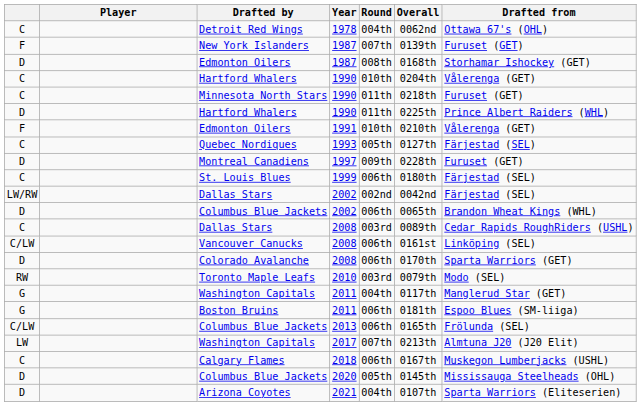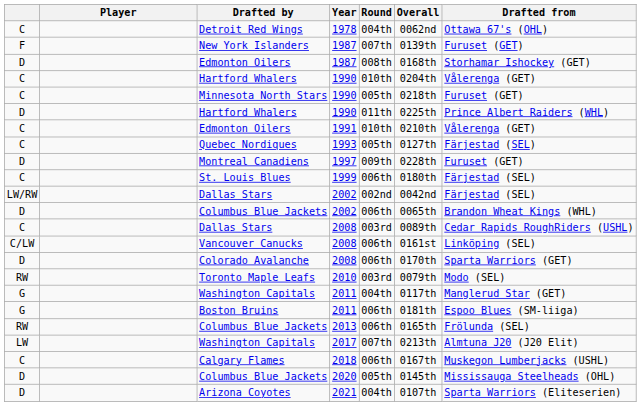 <table class="wikitable sortable" style="text-align: center;">
 <tr>
 <th></th>
 <th style="width:15em">Player</th>
 <th>Drafted by</th>
 <th>Year</th>
 <th>Round</th>
 <th>Overall</th>
 <th>Drafted from</th>
 </tr>
 <tr>
 <td>C</td>
 <td align="left"></td>
 <td align="left"><a href='#'>Detroit Red Wings</a></td>
 <td><a href='#'>1978</a></td>
 <td><span>00</span>4th</td>
 <td><span>00</span>62nd</td>
 <td align="left"><a href='#'>Ottawa 67's</a> (<a href='#'>OHL</a>)</td>
 </tr>
 <tr>
 <td>F</td>
 <td align="left"></td>
 <td align="left"><a href='#'>New York Islanders</a></td>
 <td><a href='#'>1987</a></td>
 <td><span>00</span>7th</td>
 <td><span>0</span>139th</td>
 <td align="left"><a href='#'>Furuset</a> (<a href='#'>GET</a>)</td>
 </tr>
 <tr>
 <td>D</td>
 <td align="left"></td>
 <td align="left"><a href='#'>Edmonton Oilers</a></td>
 <td><a href='#'>1987</a></td>
 <td><span>00</span>8th</td>
 <td><span>0</span>168th</td>
 <td align="left"><a href='#'>Storhamar Ishockey</a> (GET)</td>
 </tr>
 <tr>
 <td>C</td>
 <td align="left"></td>
 <td align="left"><a href='#'>Hartford Whalers</a></td>
 <td><a href='#'>1990</a></td>
 <td><span>0</span>10th</td>
 <td><span>0</span>204th</td>
 <td align="left"><a href='#'>Vålerenga</a> (GET)</td>
 </tr>
 <tr>
 <td>C</td>
 <td align="left"></td>
 <td align="left"><a href='#'>Minnesota North Stars</a></td>
 <td><a href='#'>1990</a></td>
-<td><span>0</span>11th</td>
+<td><span>00</span>5th</td>
 <td><span>0</span>218th</td>
 <td align="left"><a href='#'>Furuset</a> (GET)</td>
 </tr>
 <tr>
 <td>D</td>
 <td align="left"></td>
 <td align="left"><a href='#'>Hartford Whalers</a></td>
 <td><a href='#'>1990</a></td>
 <td><span>0</span>11th</td>
 <td><span>0</span>225th</td>
 <td align="left"><a href='#'>Prince Albert Raiders</a> (<a href='#'>WHL</a>)</td>
 </tr>
 <tr>
-<td>F</td>
+<td>C</td>
 <td align="left"></td>
 <td align="left"><a href='#'>Edmonton Oilers</a></td>
 <td><a href='#'>1991</a></td>
 <td><span>0</span>10th</td>
 <td><span>0</span>210th</td>
 <td align="left"><a href='#'>Vålerenga</a> (GET)</td>
 </tr>
 <tr>
 <td>C</td>
 <td align="left"></td>
 <td align="left"><a href='#'>Quebec Nordiques</a></td>
 <td><a href='#'>1993</a></td>
 <td><span>00</span>5th</td>
 <td><span>0</span>127th</td>
 <td align="left"><a href='#'>Färjestad</a> (<a href='#'>SEL</a>)</td>
 </tr>
 <tr>
 <td>D</td>
 <td align="left"></td>
 <td align="left"><a href='#'>Montreal Canadiens</a></td>
 <td><a href='#'>1997</a></td>
 <td><span>00</span>9th</td>
 <td><span>0</span>228th</td>
 <td align="left"><a href='#'>Furuset</a> (GET)</td>
 </tr>
 <tr>
 <td>C</td>
 <td align="left"></td>
 <td align="left"><a href='#'>St. Louis Blues</a></td>
 <td><a href='#'>1999</a></td>
 <td><span>00</span>6th</td>
 <td><span>0</span>180th</td>
 <td align="left"><a href='#'>Färjestad</a> (SEL)</td>
 </tr>
 <tr>
 <td>LW/RW</td>
 <td align="left"></td>
 <td align="left"><a href='#'>Dallas Stars</a></td>
 <td><a href='#'>2002</a></td>
 <td><span>00</span>2nd</td>
 <td><span>00</span>42nd</td>
 <td align="left"><a href='#'>Färjestad</a> (SEL)</td>
 </tr>
 <tr>
 <td>D</td>
 <td align="left"></td>
 <td align="left"><a href='#'>Columbus Blue Jackets</a></td>
 <td><a href='#'>2002</a></td>
 <td><span>00</span>6th</td>
 <td><span>00</span>65th</td>
 <td align="left"><a href='#'>Brandon Wheat Kings</a> (WHL)</td>
 </tr>
 <tr>
 <td>C</td>
 <td align="left"></td>
 <td align="left"><a href='#'>Dallas Stars</a></td>
 <td><a href='#'>2008</a></td>
 <td><span>00</span>3rd</td>
 <td><span>00</span>89th</td>
 <td align="left"><a href='#'>Cedar Rapids RoughRiders</a> (<a href='#'>USHL</a>)</td>
 </tr>
 <tr>
 <td>C/LW</td>
 <td align="left"></td>
 <td align="left"><a href='#'>Vancouver Canucks</a></td>
 <td><a href='#'>2008</a></td>
 <td><span>00</span>6th</td>
 <td><span>0</span>161st</td>
 <td align="left"><a href='#'>Linköping</a> (SEL)</td>
 </tr>
 <tr>
 <td>D</td>
 <td align="left"></td>
 <td align="left"><a href='#'>Colorado Avalanche</a></td>
 <td><a href='#'>2008</a></td>
 <td><span>00</span>6th</td>
 <td><span>0</span>170th</td>
 <td align="left"><a href='#'>Sparta Warriors</a> (GET)</td>
 </tr>
 <tr>
 <td>RW</td>
 <td align="left"></td>
 <td align="left"><a href='#'>Toronto Maple Leafs</a></td>
 <td><a href='#'>2010</a></td>
 <td><span>00</span>3rd</td>
 <td><span>00</span>79th</td>
 <td align="left"><a href='#'>Modo</a> (SEL)</td>
 </tr>
 <tr>
 <td>G</td>
 <td align="left"></td>
 <td align="left"><a href='#'>Washington Capitals</a></td>
 <td><a href='#'>2011</a></td>
 <td><span>00</span>4th</td>
 <td><span>0</span>117th</td>
 <td align="left"><a href='#'>Manglerud Star</a> (GET)</td>
 </tr>
 <tr>
 <td>G</td>
 <td align="left"></td>
 <td align="left"><a href='#'>Boston Bruins</a></td>
 <td><a href='#'>2011</a></td>
 <td><span>00</span>6th</td>
 <td><span>0</span>181th</td>
 <td align="left"><a href='#'>Espoo Blues</a> (SM-liiga)</td>
 </tr>
 <tr>
-<td>C/LW</td>
+<td>RW</td>
 <td align="left"></td>
 <td align="left"><a href='#'>Columbus Blue Jackets</a></td>
 <td><a href='#'>2013</a></td>
 <td><span>00</span>6th</td>
 <td><span>0</span>165th</td>
 <td align="left"><a href='#'>Frölunda</a> (SEL)</td>
 </tr>
 <tr>
 <td>LW</td>
 <td align="left"></td>
 <td align="left"><a href='#'>Washington Capitals</a></td>
 <td><a href='#'>2017</a></td>
 <td><span>00</span>7th</td>
 <td><span>0</span>213th</td>
 <td align="left"><a href='#'>Almtuna J20</a> (J20 Elit)</td>
 </tr>
 <tr>
 <td>C</td>
 <td align="left"></td>
 <td align="left"><a href='#'>Calgary Flames</a></td>
 <td><a href='#'>2018</a></td>
 <td><span>00</span>6th</td>
 <td><span>0</span>167th</td>
 <td align="left"><a href='#'>Muskegon Lumberjacks</a> (USHL)</td>
 </tr>
 <tr>
 <td>D</td>
 <td align="left"></td>
 <td align="left"><a href='#'>Columbus Blue Jackets</a></td>
 <td><a href='#'>2020</a></td>
 <td><span>00</span>5th</td>
 <td><span>0</span>145th</td>
 <td align="left"><a href='#'>Mississauga Steelheads</a> (OHL)</td>
 </tr>
 <tr>
 <td>D</td>
 <td align="left"></td>
 <td align="left"><a href='#'>Arizona Coyotes</a></td>
 <td><a href='#'>2021</a></td>
 <td><span>00</span>4th</td>
 <td><span>0</span>107th</td>
 <td align="left"><a href='#'>Sparta Warriors</a> (Eliteserien)</td>
 </tr>
 </table>
